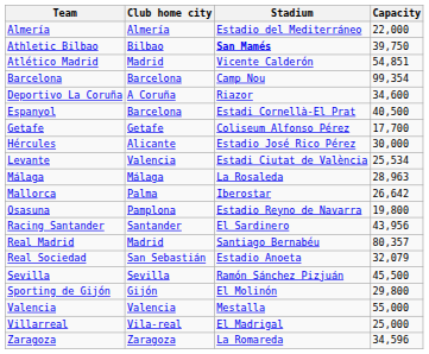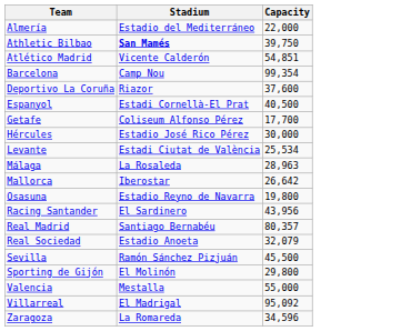 <table class="wikitable sortable">
 <tr>
 <th>Team</th>
-<th>Club home city</th>
 <th>Stadium</th>
 <th>Capacity</th>
 </tr>
 <tr>
-<td><a href='#'>Almería</a></td>
 <td><a href='#'>Almería</a></td>
 <td><a href='#'>Estadio del Mediterráneo</a></td>
 <td>22,000</td>
 </tr>
 <tr>
 <td><a href='#'>Athletic Bilbao</a></td>
-<td><a href='#'>Bilbao</a></td>
 <td><strong><a href='#'>San Mamés</a></strong></td>
 <td>39,750</td>
 </tr>
 <tr>
 <td><a href='#'>Atlético Madrid</a></td>
-<td><a href='#'>Madrid</a></td>
 <td><a href='#'>Vicente Calderón</a></td>
 <td>54,851</td>
 </tr>
 <tr>
-<td><a href='#'>Barcelona</a></td>
 <td><a href='#'>Barcelona</a></td>
 <td><a href='#'>Camp Nou</a></td>
 <td>99,354</td>
 </tr>
 <tr>
 <td><a href='#'>Deportivo La Coruña</a></td>
-<td><a href='#'>A Coruña</a></td>
 <td><a href='#'>Riazor</a></td>
-<td>34,600</td>
+<td>37,600</td>
 </tr>
 <tr>
 <td><a href='#'>Espanyol</a></td>
-<td><a href='#'>Barcelona</a></td>
 <td><a href='#'>Estadi Cornellà-El Prat</a></td>
 <td>40,500</td>
 </tr>
 <tr>
-<td><a href='#'>Getafe</a></td>
 <td><a href='#'>Getafe</a></td>
 <td><a href='#'>Coliseum Alfonso Pérez</a></td>
 <td>17,700</td>
 </tr>
 <tr>
 <td><a href='#'>Hércules</a></td>
-<td><a href='#'>Alicante</a></td>
 <td><a href='#'>Estadio José Rico Pérez</a></td>
 <td>30,000</td>
 </tr>
 <tr>
 <td><a href='#'>Levante</a></td>
-<td><a href='#'>Valencia</a></td>
 <td><a href='#'>Estadi Ciutat de València</a></td>
 <td>25,534</td>
 </tr>
 <tr>
-<td><a href='#'>Málaga</a></td>
 <td><a href='#'>Málaga</a></td>
 <td><a href='#'>La Rosaleda</a></td>
 <td>28,963</td>
 </tr>
 <tr>
 <td><a href='#'>Mallorca</a></td>
-<td><a href='#'>Palma</a></td>
 <td><a href='#'>Iberostar</a></td>
 <td>26,642</td>
 </tr>
 <tr>
 <td><a href='#'>Osasuna</a></td>
-<td><a href='#'>Pamplona</a></td>
 <td><a href='#'>Estadio Reyno de Navarra</a></td>
 <td>19,800</td>
 </tr>
 <tr>
 <td><a href='#'>Racing Santander</a></td>
-<td><a href='#'>Santander</a></td>
 <td><a href='#'>El Sardinero</a></td>
 <td>43,956</td>
 </tr>
 <tr>
 <td><a href='#'>Real Madrid</a></td>
-<td><a href='#'>Madrid</a></td>
 <td><a href='#'>Santiago Bernabéu</a></td>
 <td>80,357</td>
 </tr>
 <tr>
 <td><a href='#'>Real Sociedad</a></td>
-<td><a href='#'>San Sebastián</a></td>
 <td><a href='#'>Estadio Anoeta</a></td>
 <td>32,079</td>
 </tr>
 <tr>
-<td><a href='#'>Sevilla</a></td>
 <td><a href='#'>Sevilla</a></td>
 <td><a href='#'>Ramón Sánchez Pizjuán</a></td>
 <td>45,500</td>
 </tr>
 <tr>
 <td><a href='#'>Sporting de Gijón</a></td>
-<td><a href='#'>Gijón</a></td>
 <td><a href='#'>El Molinón</a></td>
 <td>29,800</td>
 </tr>
 <tr>
-<td><a href='#'>Valencia</a></td>
 <td><a href='#'>Valencia</a></td>
 <td><a href='#'>Mestalla</a></td>
 <td>55,000</td>
 </tr>
 <tr>
 <td><a href='#'>Villarreal</a></td>
-<td><a href='#'>Vila-real</a></td>
 <td><a href='#'>El Madrigal</a></td>
-<td>25,000</td>
+<td>95,092</td>
 </tr>
 <tr>
-<td><a href='#'>Zaragoza</a></td>
 <td><a href='#'>Zaragoza</a></td>
 <td><a href='#'>La Romareda</a></td>
 <td>34,596</td>
 </tr>
 </table>
